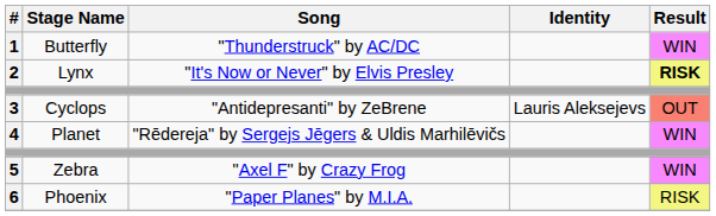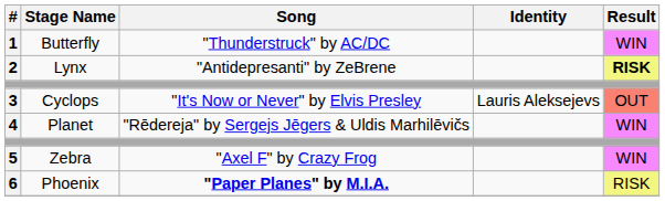 <table class="wikitable plainrowheaders" style="text-align: center;">
 <tr>
 <th>#</th>
 <th>Stage Name</th>
 <th>Song</th>
 <th>Identity</th>
 <th>Result</th>
 </tr>
 <tr>
 <th>1</th>
 <td>Butterfly</td>
 <td>"<a href='#'>Thunderstruck</a>" by <a href='#'>AC/DC</a></td>
 <td></td>
 <td bgcolor="#F888FD">WIN</td>
 </tr>
 <tr>
 <th>2</th>
 <td>Lynx</td>
-<td>"<a href='#'>It's Now or Never</a>" by <a href='#'>Elvis Presley</a></td>
+<td>"Antidepresanti" by ZeBrene</td>
 <td></td>
 <td bgcolor="#F3F781"><strong>RISK</strong></td>
 </tr>
 <tr>
 <td colspan="5" style="background:darkgray"></td>
 </tr>
 <tr>
 <th>3</th>
 <td>Cyclops</td>
-<td>"Antidepresanti" by ZeBrene</td>
+<td>"<a href='#'>It's Now or Never</a>" by <a href='#'>Elvis Presley</a></td>
 <td>Lauris Aleksejevs</td>
 <td bgcolor="salmon">OUT</td>
 </tr>
 <tr>
 <th>4</th>
 <td>Planet</td>
 <td>"Rēdereja" by <a href='#'>Sergejs Jēgers</a> & Uldis Marhilēvičs</td>
 <td></td>
 <td bgcolor="#F888FD">WIN</td>
 </tr>
 <tr>
 <td colspan="5" style="background:darkgray"></td>
 </tr>
 <tr>
 <th>5</th>
 <td>Zebra</td>
 <td>"<a href='#'>Axel F</a>" by <a href='#'>Crazy Frog</a></td>
 <td></td>
 <td bgcolor="#F888FD">WIN</td>
 </tr>
 <tr>
 <th>6</th>
 <td>Phoenix</td>
-<td>"<a href='#'>Paper Planes</a>" by <a href='#'>M.I.A.</a></td>
+<td><strong>"<a href='#'>Paper Planes</a>" by <a href='#'>M.I.A.</a></strong></td>
 <td></td>
 <td bgcolor="#F3F781">RISK</td>
 </tr>
 <tr>
 </tr>
 </table>
